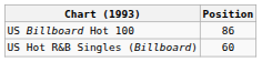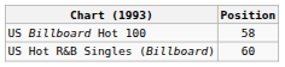 <table class="wikitable sortable">
 <tr>
 <th>Chart (1993)</th>
 <th>Position</th>
 </tr>
 <tr>
 <td>US <em>Billboard</em> Hot 100</td>
-<td align="center">86</td>
+<td align="center">58</td>
 </tr>
 <tr>
 <td>US Hot R&B Singles (<em>Billboard</em>)</td>
 <td align="center">60</td>
 </tr>
 </table>
